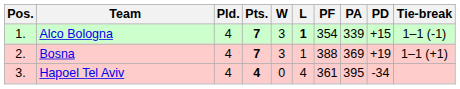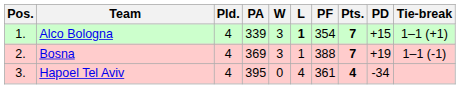 <table class="wikitable" style="text-align:center">
 <tr>
 <th width=15>Pos.</th>
 <th width=220>Team</th>
 <th width=20>Pld.</th>
-<th width=20>Pts.</th>
+<th width=20>PA</th>
 <th width=20>W</th>
 <th width=20>L</th>
 <th width=20>PF</th>
-<th width=20>PA</th>
+<th width=20>Pts.</th>
 <th width=20>PD</th>
 <th>Tie-break</th>
 </tr>
 <tr style="background: #ccffcc;">
 <td>1.</td>
 <td align=left> <a href='#'>Alco Bologna</a></td>
 <td>4</td>
-<td><strong>7</strong></td>
+<td>339</td>
 <td>3</td>
 <td><strong>1</strong></td>
 <td>354</td>
-<td>339</td>
+<td><strong>7</strong></td>
 <td>+15</td>
-<td>1–1 (-1)</td>
+<td>1–1 (+1)</td>
 </tr>
 <tr style="background: #ffcccc;">
 <td>2.</td>
 <td align=left> <a href='#'>Bosna</a></td>
 <td>4</td>
-<td><strong>7</strong></td>
+<td>369</td>
 <td>3</td>
 <td>1</td>
 <td>388</td>
-<td>369</td>
+<td><strong>7</strong></td>
 <td>+19</td>
-<td>1–1 (+1)</td>
+<td>1–1 (-1)</td>
 </tr>
 <tr style="background: #ffcccc;">
 <td>3.</td>
 <td align=left> <a href='#'>Hapoel Tel Aviv</a></td>
 <td>4</td>
-<td><strong>4</strong></td>
+<td>395</td>
 <td>0</td>
 <td>4</td>
 <td>361</td>
-<td>395</td>
+<td><strong>4</strong></td>
 <td>-34</td>
 <td></td>
 </tr>
 </table>
